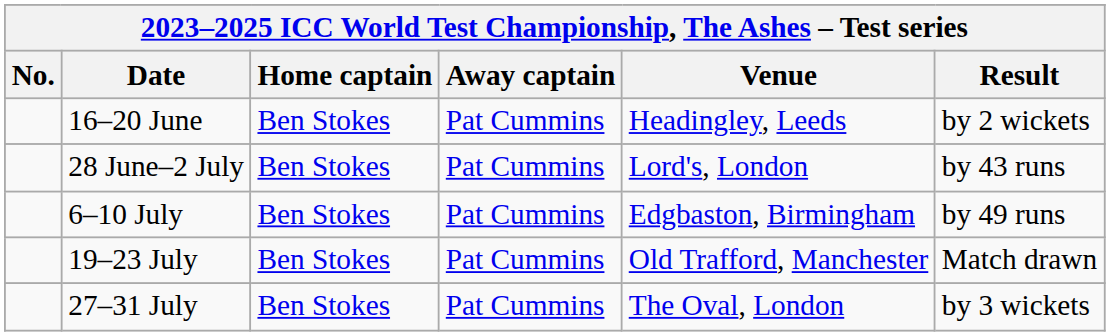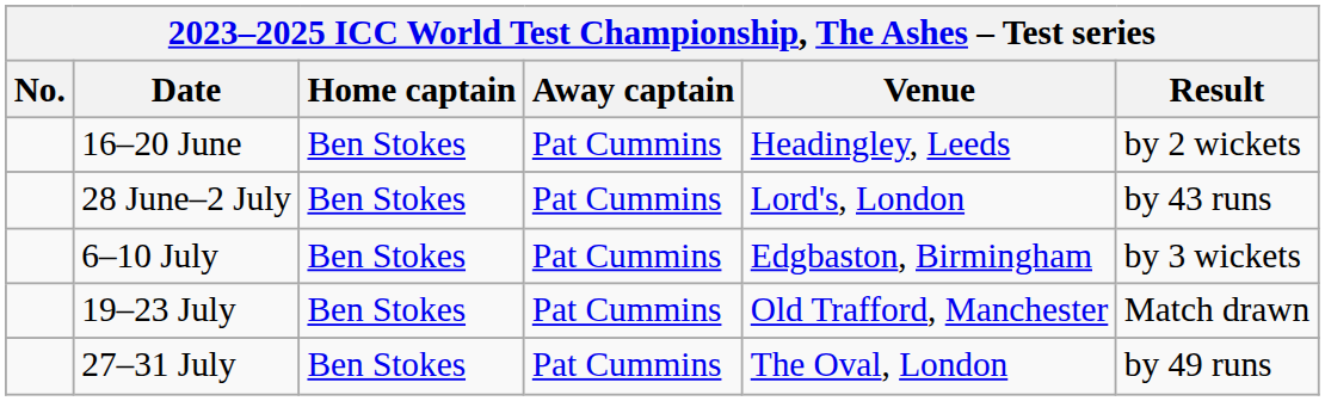 <table class="wikitable">
 <tr>
 <th colspan="9"><a href='#'>2023–2025 ICC World Test Championship</a>, <a href='#'>The Ashes</a> – Test series</th>
 </tr>
 <tr>
 <th>No.</th>
 <th>Date</th>
 <th>Home captain</th>
 <th>Away captain</th>
 <th>Venue</th>
 <th>Result</th>
 </tr>
 <tr>
 <td></td>
 <td>16–20 June</td>
 <td><a href='#'>Ben Stokes</a></td>
 <td><a href='#'>Pat Cummins</a></td>
 <td><a href='#'>Headingley</a>, <a href='#'>Leeds</a></td>
 <td> by 2 wickets</td>
 </tr>
 <tr>
 <td></td>
 <td>28 June–2 July</td>
 <td><a href='#'>Ben Stokes</a></td>
 <td><a href='#'>Pat Cummins</a></td>
 <td><a href='#'>Lord's</a>, <a href='#'>London</a></td>
 <td> by 43 runs</td>
 </tr>
 <tr>
 <td></td>
 <td>6–10 July</td>
 <td><a href='#'>Ben Stokes</a></td>
 <td><a href='#'>Pat Cummins</a></td>
 <td><a href='#'>Edgbaston</a>, <a href='#'>Birmingham</a></td>
-<td> by 49 runs</td>
+<td> by 3 wickets</td>
 </tr>
 <tr>
 <td></td>
 <td>19–23 July</td>
 <td><a href='#'>Ben Stokes</a></td>
 <td><a href='#'>Pat Cummins</a></td>
 <td><a href='#'>Old Trafford</a>, <a href='#'>Manchester</a></td>
 <td>Match drawn</td>
 </tr>
 <tr>
 <td></td>
 <td>27–31 July</td>
 <td><a href='#'>Ben Stokes</a></td>
 <td><a href='#'>Pat Cummins</a></td>
 <td><a href='#'>The Oval</a>, <a href='#'>London</a></td>
-<td> by 3 wickets</td>
+<td> by 49 runs</td>
 </tr>
 </table>
